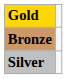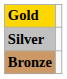 <table class="wikitable">
 <tr>
 <td style="background:gold;"><strong>Gold</strong></td>
 <td></td>
 </tr>
 <tr>
+<td style="background:silver;"><strong>Silver</strong></td>
+<td></td>
+</tr>
+<tr>
 <td style="background:#c96;"><strong>Bronze</strong></td>
 <td></td>
 </tr>
-<tr>
-<td style="background:silver;"><strong>Silver</strong></td>
-<td></td>
-</tr>
 </table>
